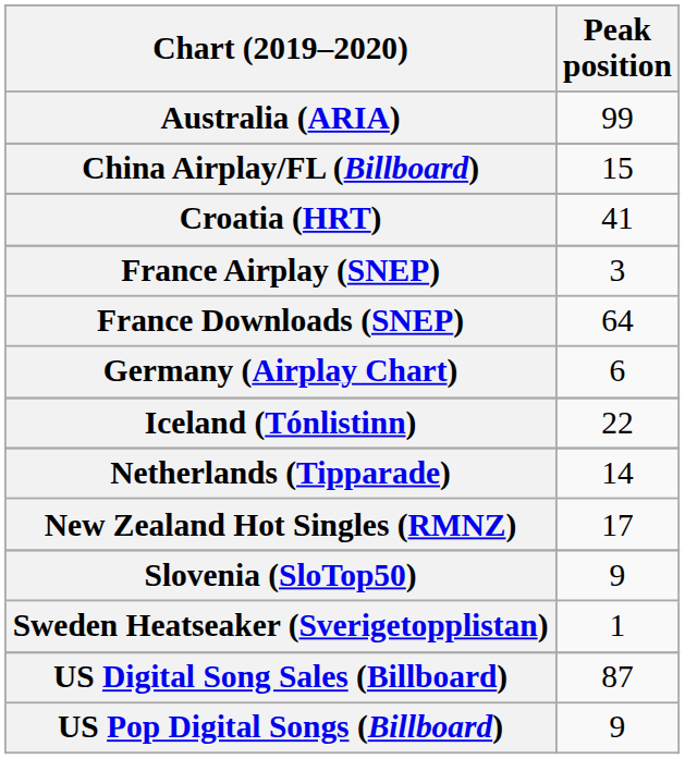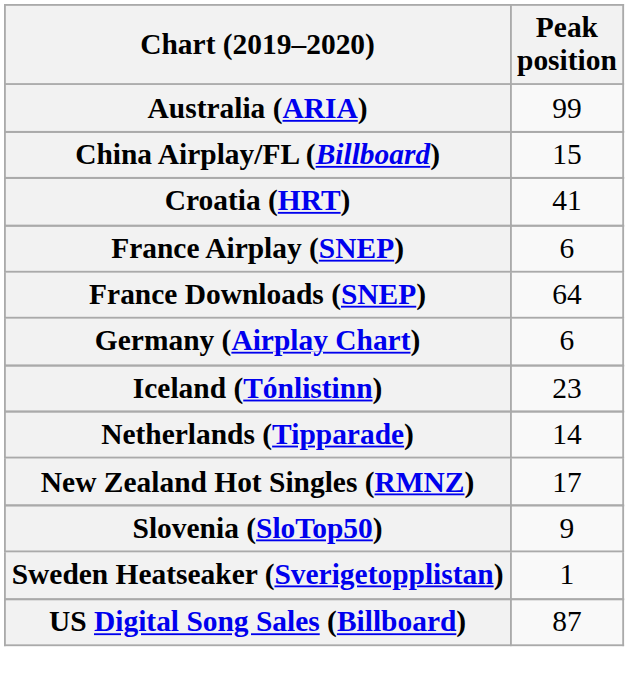 <table class="wikitable sortable plainrowheaders" style="text-align:center">
 <tr>
 <th scope="col">Chart (2019–2020)</th>
 <th scope="col">Peak<br>position</th>
 </tr>
 <tr>
 <th scope="row">Australia (<a href='#'>ARIA</a>)</th>
 <td>99</td>
 </tr>
 <tr>
 </tr>
 <tr>
 </tr>
 <tr>
 </tr>
 <tr>
 </tr>
 <tr>
 </tr>
 <tr>
 <th scope="row">China Airplay/FL (<em><a href='#'>Billboard</a></em>)</th>
 <td>15</td>
 </tr>
 <tr>
 </tr>
 <tr>
 <th scope="row">Croatia (<a href='#'>HRT</a>)</th>
 <td>41</td>
 </tr>
 <tr>
 </tr>
 <tr>
 <th scope="row">France Airplay (<a href='#'>SNEP</a>)</th>
-<td>3</td>
+<td>6</td>
 </tr>
 <tr>
 <th scope="row">France Downloads (<a href='#'>SNEP</a>)</th>
 <td>64</td>
 </tr>
 <tr>
 <th scope="row">Germany (<a href='#'>Airplay Chart</a>)</th>
 <td>6</td>
 </tr>
 <tr>
 </tr>
 <tr>
 <th scope="row">Iceland (<a href='#'>Tónlistinn</a>)</th>
-<td>22</td>
+<td>23</td>
 </tr>
 <tr>
 </tr>
 <tr>
 <th scope="row">Netherlands (<a href='#'>Tipparade</a>)</th>
 <td>14</td>
 </tr>
 <tr>
 <th scope="row">New Zealand Hot Singles (<a href='#'>RMNZ</a>)</th>
 <td>17</td>
 </tr>
 <tr>
 </tr>
 <tr>
 </tr>
 <tr>
 <th scope="row">Slovenia (<a href='#'>SloTop50</a>)</th>
 <td>9</td>
 </tr>
 <tr>
 <th scope="row">Sweden Heatseaker (<a href='#'>Sverigetopplistan</a>)</th>
 <td>1</td>
 </tr>
 <tr>
 </tr>
 <tr>
 </tr>
 <tr>
 </tr>
 <tr>
 </tr>
 <tr>
 </tr>
 <tr>
 </tr>
 <tr>
 </tr>
 <tr>
 <th scope="row">US <a href='#'>Digital Song Sales</a> (<a href='#'>Billboard</a>)</th>
 <td>87</td>
 </tr>
-<tr>
-<th scope="row">US <a href='#'>Pop Digital Songs</a> (<em><a href='#'>Billboard</a></em>)</th>
-<td>9</td>
-</tr>
 </table>
